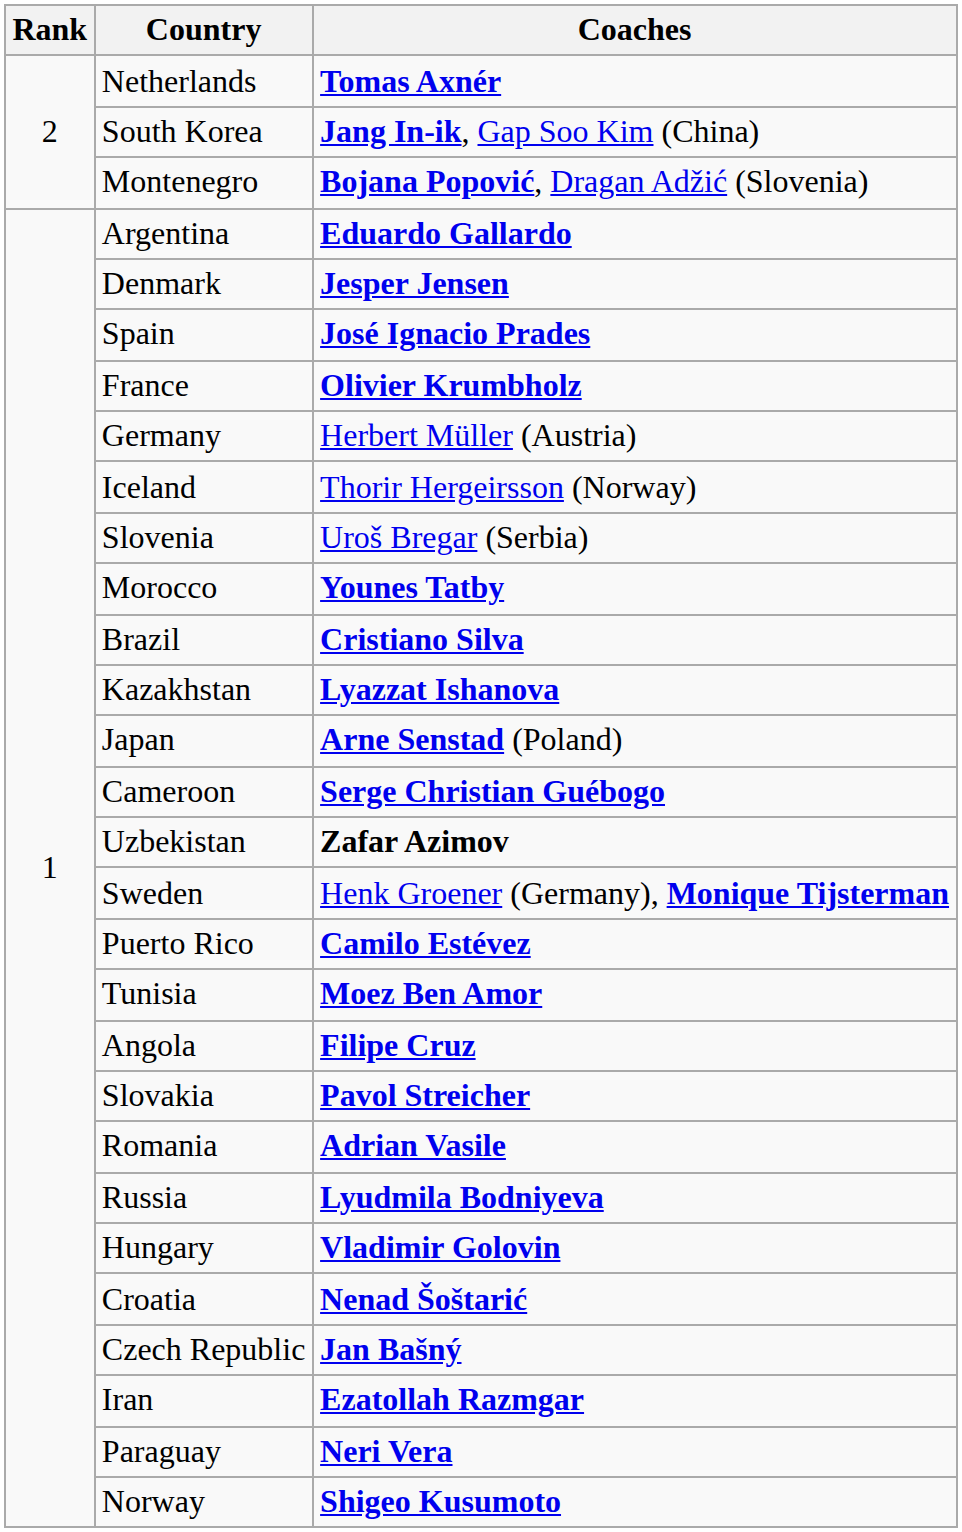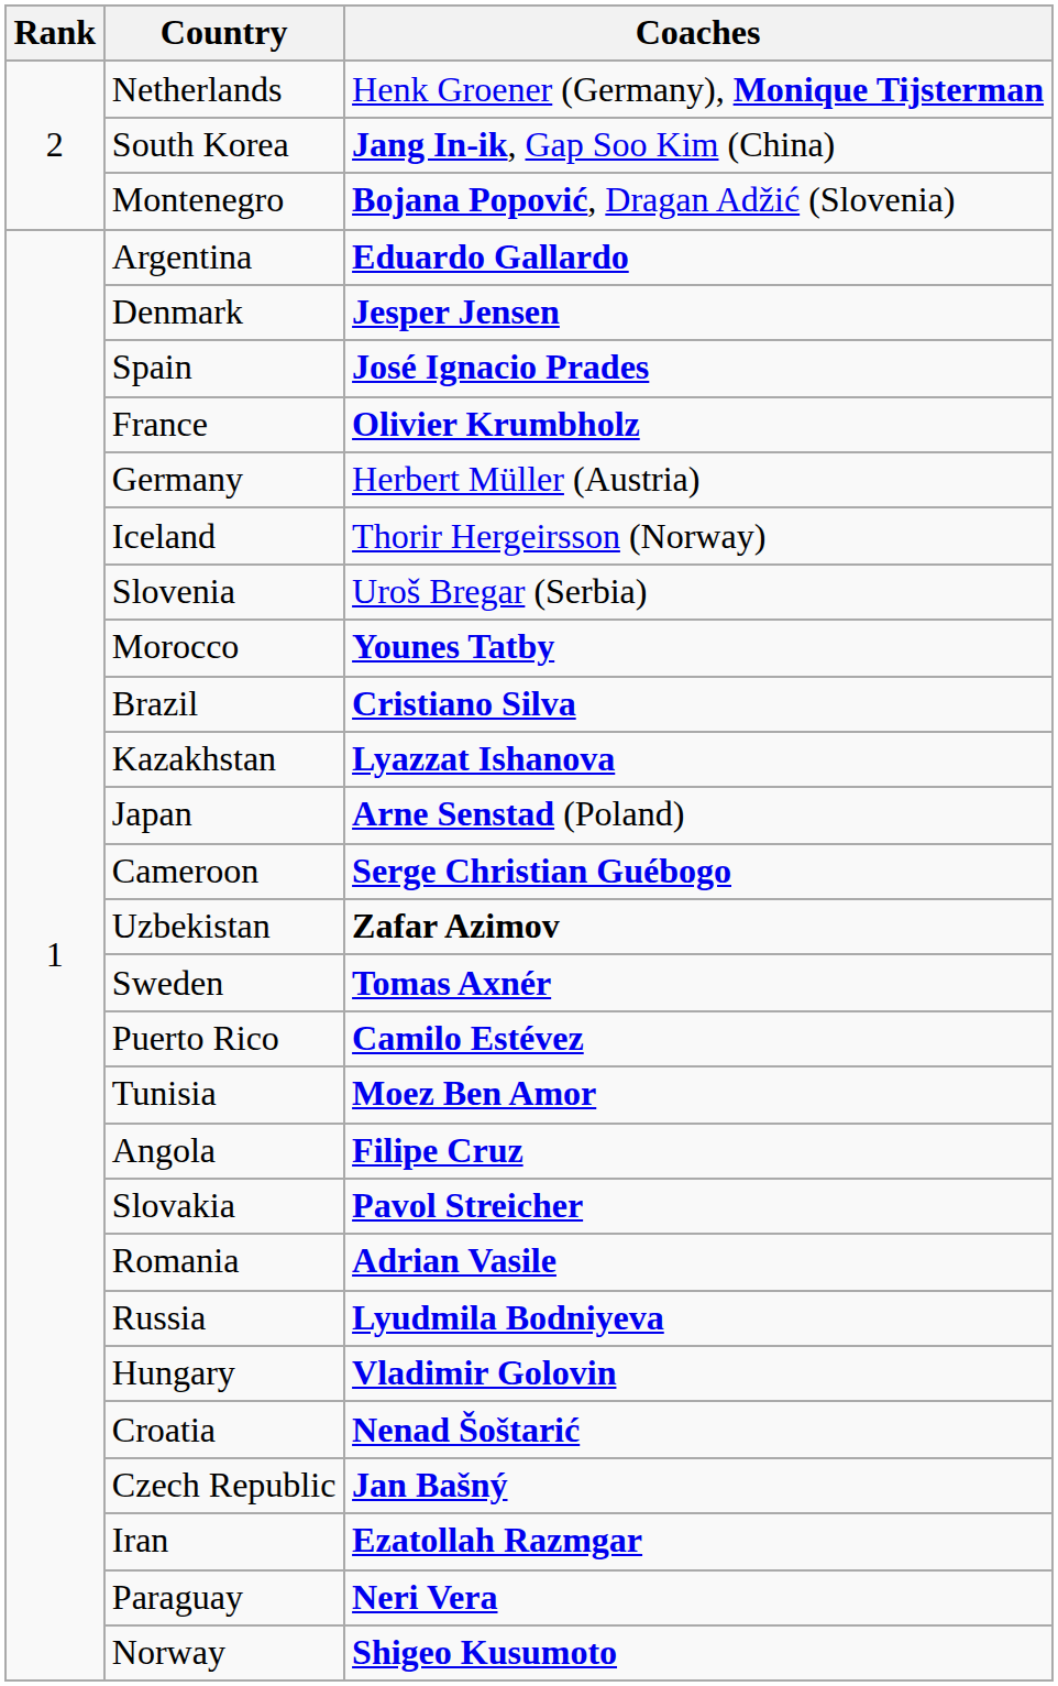 <table class="wikitable">
 <tr>
 <th>Rank</th>
 <th>Country</th>
 <th>Coaches</th>
 </tr>
 <tr>
 <td align="center" rowspan="3">2</td>
 <td> Netherlands</td>
-<td><strong><a href='#'>Tomas Axnér</a></strong></td>
+<td><a href='#'>Henk Groener</a> (Germany), <strong><a href='#'>Monique Tijsterman</a></strong></td>
 </tr>
 <tr>
 <td> South Korea</td>
 <td><strong><a href='#'>Jang In-ik</a></strong>, <a href='#'>Gap Soo Kim</a> (China)</td>
 </tr>
 <tr>
 <td> Montenegro</td>
 <td><strong><a href='#'>Bojana Popović</a></strong>, <a href='#'>Dragan Adžić</a> (Slovenia)</td>
 </tr>
 <tr>
 <td align="center" rowspan="26">1</td>
 <td> Argentina</td>
 <td><strong><a href='#'>Eduardo Gallardo</a></strong></td>
 </tr>
 <tr>
 <td> Denmark</td>
 <td><strong><a href='#'>Jesper Jensen</a></strong></td>
 </tr>
 <tr>
 <td> Spain</td>
 <td><strong><a href='#'>José Ignacio Prades</a></strong></td>
 </tr>
 <tr>
 <td> France</td>
 <td><strong><a href='#'>Olivier Krumbholz</a></strong></td>
 </tr>
 <tr>
 <td> Germany</td>
 <td><a href='#'>Herbert Müller</a> (Austria)</td>
 </tr>
 <tr>
 <td> Iceland</td>
 <td><a href='#'>Thorir Hergeirsson</a> (Norway)</td>
 </tr>
 <tr>
 <td> Slovenia</td>
 <td><a href='#'>Uroš Bregar</a> (Serbia)</td>
 </tr>
 <tr>
 <td> Morocco</td>
 <td><strong><a href='#'>Younes Tatby</a></strong></td>
 </tr>
 <tr>
 <td> Brazil</td>
 <td><strong><a href='#'>Cristiano Silva</a></strong></td>
 </tr>
 <tr>
 <td> Kazakhstan</td>
 <td><strong><a href='#'>Lyazzat Ishanova</a></strong></td>
 </tr>
 <tr>
 <td> Japan</td>
 <td><strong><a href='#'>Arne Senstad</a></strong> (Poland)</td>
 </tr>
 <tr>
 <td> Cameroon</td>
 <td><strong><a href='#'>Serge Christian Guébogo</a></strong></td>
 </tr>
 <tr>
 <td> Uzbekistan</td>
 <td><strong>Zafar Azimov</strong></td>
 </tr>
 <tr>
 <td> Sweden</td>
-<td><a href='#'>Henk Groener</a> (Germany), <strong><a href='#'>Monique Tijsterman</a></strong></td>
+<td><strong><a href='#'>Tomas Axnér</a></strong></td>
 </tr>
 <tr>
 <td> Puerto Rico</td>
 <td><strong><a href='#'>Camilo Estévez</a></strong></td>
 </tr>
 <tr>
 <td> Tunisia</td>
 <td><strong><a href='#'>Moez Ben Amor</a></strong></td>
 </tr>
 <tr>
 <td> Angola</td>
 <td><strong><a href='#'>Filipe Cruz</a></strong></td>
 </tr>
 <tr>
 <td> Slovakia</td>
 <td><strong><a href='#'>Pavol Streicher</a></strong></td>
 </tr>
 <tr>
 <td> Romania</td>
 <td><strong><a href='#'>Adrian Vasile</a></strong></td>
 </tr>
 <tr>
 <td> Russia</td>
 <td><strong><a href='#'>Lyudmila Bodniyeva</a></strong></td>
 </tr>
 <tr>
 <td> Hungary</td>
 <td><strong><a href='#'>Vladimir Golovin</a></strong></td>
 </tr>
 <tr>
 <td> Croatia</td>
 <td><strong><a href='#'>Nenad Šoštarić</a></strong></td>
 </tr>
 <tr>
 <td> Czech Republic</td>
 <td><strong><a href='#'>Jan Bašný</a></strong></td>
 </tr>
 <tr>
 <td> Iran</td>
 <td><strong><a href='#'>Ezatollah Razmgar</a></strong></td>
 </tr>
 <tr>
 <td> Paraguay</td>
 <td><strong><a href='#'>Neri Vera</a></strong></td>
 </tr>
 <tr>
 <td> Norway</td>
 <td><strong><a href='#'>Shigeo Kusumoto</a></strong></td>
 </tr>
 </table>
